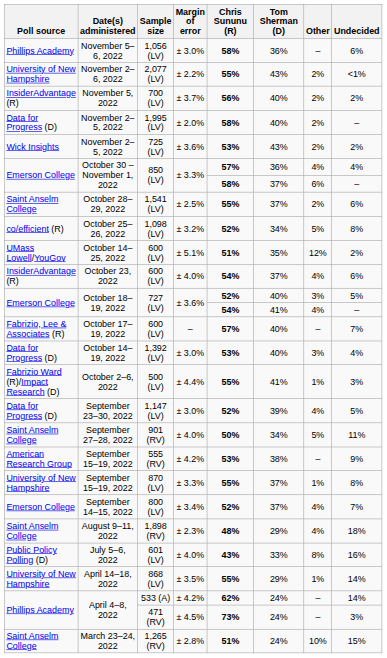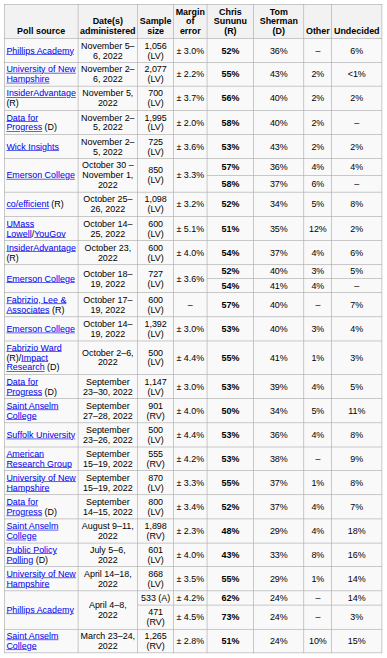 <table class="wikitable" style="font-size:90%;text-align:center;">
 <tr valign=bottom>
 <th>Poll source</th>
 <th>Date(s)<br>administered</th>
 <th>Sample<br>size</th>
 <th>Margin<br>of error</th>
 <th style="width:100px;">Chris<br>Sununu (R)</th>
 <th style="width:100px;">Tom<br>Sherman (D)</th>
 <th>Other</th>
 <th>Undecided</th>
 </tr>
 <tr>
 <td style="text-align:left;"><a href='#'>Phillips Academy</a></td>
 <td>November 5–6, 2022</td>
 <td>1,056 (LV)</td>
 <td>± 3.0%</td>
-<td><strong>58%</strong></td>
+<td><strong>52%</strong></td>
 <td>36%</td>
 <td>–</td>
 <td>6%</td>
 </tr>
 <tr>
 <td style="text-align:left;"><a href='#'>University of New Hampshire</a></td>
 <td>November 2–6, 2022</td>
 <td>2,077 (LV)</td>
 <td>± 2.2%</td>
 <td><strong>55%</strong></td>
 <td>43%</td>
 <td>2%</td>
 <td><1%</td>
 </tr>
 <tr>
 <td style="text-align:left;"><a href='#'>InsiderAdvantage</a> (R)</td>
 <td>November 5, 2022</td>
 <td>700 (LV)</td>
 <td>± 3.7%</td>
 <td><strong>56%</strong></td>
 <td>40%</td>
 <td>2%</td>
 <td>2%</td>
 </tr>
 <tr>
 <td style="text-align:left;"><a href='#'>Data for Progress</a> (D)</td>
 <td>November 2–5, 2022</td>
 <td>1,995 (LV)</td>
 <td>± 2.0%</td>
 <td><strong>58%</strong></td>
 <td>40%</td>
 <td>2%</td>
 <td>–</td>
 </tr>
 <tr>
 <td style="text-align:left;"><a href='#'>Wick Insights</a></td>
 <td>November 2–5, 2022</td>
 <td>725 (LV)</td>
 <td>± 3.6%</td>
 <td><strong>53%</strong></td>
 <td>43%</td>
 <td>2%</td>
 <td>2%</td>
 </tr>
 <tr>
 <td style="text-align:left;" rowspan="2"><a href='#'>Emerson College</a></td>
 <td rowspan="2">October 30 – November 1, 2022</td>
 <td rowspan="2">850 (LV)</td>
 <td rowspan="2">± 3.3%</td>
 <td><strong>57%</strong></td>
 <td>36%</td>
 <td>4%</td>
 <td>4%</td>
 </tr>
 <tr>
 <td><strong>58%</strong></td>
 <td>37%</td>
 <td>6%</td>
 <td>–</td>
 </tr>
 <tr>
-<td style="text-align:left;"><a href='#'>Saint Anselm College</a></td>
-<td>October 28–29, 2022</td>
-<td>1,541 (LV)</td>
-<td>± 2.5%</td>
-<td><strong>55%</strong></td>
-<td>37%</td>
-<td>2%</td>
-<td>6%</td>
-</tr>
-<tr>
 <td style="text-align:left;"><a href='#'>co/efficient</a> (R)</td>
 <td>October 25–26, 2022</td>
 <td>1,098 (LV)</td>
 <td>± 3.2%</td>
 <td><strong>52%</strong></td>
 <td>34%</td>
 <td>5%</td>
 <td>8%</td>
 </tr>
 <tr>
 <td style="text-align:left;"><a href='#'>UMass Lowell</a>/<a href='#'>YouGov</a></td>
 <td>October 14–25, 2022</td>
 <td>600 (LV)</td>
 <td>± 5.1%</td>
 <td><strong>51%</strong></td>
 <td>35%</td>
 <td>12%</td>
 <td>2%</td>
 </tr>
 <tr>
 <td style="text-align:left;"><a href='#'>InsiderAdvantage</a> (R)</td>
 <td>October 23, 2022</td>
 <td>600 (LV)</td>
 <td>± 4.0%</td>
 <td><strong>54%</strong></td>
 <td>37%</td>
 <td>4%</td>
 <td>6%</td>
 </tr>
 <tr>
 <td style="text-align:left;" rowspan="2"><a href='#'>Emerson College</a></td>
 <td rowspan="2">October 18–19, 2022</td>
 <td rowspan="2">727 (LV)</td>
 <td rowspan="2">± 3.6%</td>
 <td><strong>52%</strong></td>
 <td>40%</td>
 <td>3%</td>
 <td>5%</td>
 </tr>
 <tr>
 <td><strong>54%</strong></td>
 <td>41%</td>
 <td>4%</td>
 <td>–</td>
 </tr>
 <tr>
 <td style="text-align:left;"><a href='#'>Fabrizio, Lee & Associates</a> (R)</td>
 <td>October 17–19, 2022</td>
 <td>600 (LV)</td>
 <td>–</td>
 <td><strong>57%</strong></td>
 <td>40%</td>
 <td>–</td>
 <td>7%</td>
 </tr>
 <tr>
-<td style="text-align:left;"><a href='#'>Data for Progress</a> (D)</td>
+<td style="text-align:left;"><a href='#'>Emerson College</a></td>
 <td>October 14–19, 2022</td>
 <td>1,392 (LV)</td>
 <td>± 3.0%</td>
 <td><strong>53%</strong></td>
 <td>40%</td>
 <td>3%</td>
 <td>4%</td>
 </tr>
 <tr>
 <td style="text-align:left;"><a href='#'>Fabrizio Ward</a> (R)/<a href='#'>Impact Research</a> (D)</td>
 <td>October 2–6, 2022</td>
 <td>500 (LV)</td>
 <td>± 4.4%</td>
 <td><strong>55%</strong></td>
 <td>41%</td>
 <td>1%</td>
 <td>3%</td>
 </tr>
 <tr>
 <td style="text-align:left;"><a href='#'>Data for Progress</a> (D)</td>
 <td>September 23–30, 2022</td>
 <td>1,147 (LV)</td>
 <td>± 3.0%</td>
-<td><strong>52%</strong></td>
+<td><strong>53%</strong></td>
 <td>39%</td>
 <td>4%</td>
 <td>5%</td>
 </tr>
 <tr>
 <td style="text-align:left;"><a href='#'>Saint Anselm College</a></td>
 <td>September 27–28, 2022</td>
 <td>901 (RV)</td>
 <td>± 4.0%</td>
 <td><strong>50%</strong></td>
 <td>34%</td>
 <td>5%</td>
 <td>11%</td>
+</tr>
+<tr>
+<td style="text-align:left;"><a href='#'>Suffolk University</a></td>
+<td>September 23–26, 2022</td>
+<td>500 (LV)</td>
+<td>± 4.4%</td>
+<td><strong>53%</strong></td>
+<td>36%</td>
+<td>4%</td>
+<td>8%</td>
 </tr>
 <tr>
 <td style="text-align:left;"><a href='#'>American Research Group</a></td>
 <td>September 15–19, 2022</td>
 <td>555 (RV)</td>
 <td>± 4.2%</td>
 <td><strong>53%</strong></td>
 <td>38%</td>
 <td>–</td>
 <td>9%</td>
 </tr>
 <tr>
 <td style="text-align:left;"><a href='#'>University of New Hampshire</a></td>
 <td>September 15–19, 2022</td>
 <td>870 (LV)</td>
 <td>± 3.3%</td>
 <td><strong>55%</strong></td>
 <td>37%</td>
 <td>1%</td>
 <td>8%</td>
 </tr>
 <tr>
-<td style="text-align:left;"><a href='#'>Emerson College</a></td>
+<td style="text-align:left;"><a href='#'>Data for Progress</a> (D)</td>
 <td>September 14–15, 2022</td>
 <td>800 (LV)</td>
 <td>± 3.4%</td>
 <td><strong>52%</strong></td>
 <td>37%</td>
 <td>4%</td>
 <td>7%</td>
 </tr>
 <tr>
 <td style="text-align:left;"><a href='#'>Saint Anselm College</a></td>
 <td>August 9–11, 2022</td>
 <td>1,898 (RV)</td>
 <td>± 2.3%</td>
 <td><strong>48%</strong></td>
 <td>29%</td>
 <td>4%</td>
 <td>18%</td>
 </tr>
 <tr>
 <td style="text-align:left;"><a href='#'>Public Policy Polling</a> (D)</td>
 <td>July 5–6, 2022</td>
 <td>601 (LV)</td>
 <td>± 4.0%</td>
 <td><strong>43%</strong></td>
 <td>33%</td>
 <td>8%</td>
 <td>16%</td>
 </tr>
 <tr>
 <td style="text-align:left;"><a href='#'>University of New Hampshire</a></td>
 <td>April 14–18, 2022</td>
 <td>868 (LV)</td>
 <td>± 3.5%</td>
 <td><strong>55%</strong></td>
 <td>29%</td>
 <td>1%</td>
 <td>14%</td>
 </tr>
 <tr>
 <td style="text-align:left;" rowspan="2"><a href='#'>Phillips Academy</a></td>
 <td rowspan="2">April 4–8, 2022</td>
 <td>533 (A)</td>
 <td>± 4.2%</td>
 <td><strong>62%</strong></td>
 <td>24%</td>
 <td>–</td>
 <td>14%</td>
 </tr>
 <tr>
 <td>471 (RV)</td>
 <td>± 4.5%</td>
 <td><strong>73%</strong></td>
 <td>24%</td>
 <td>–</td>
 <td>3%</td>
 </tr>
 <tr>
 <td style="text-align:left;"><a href='#'>Saint Anselm College</a></td>
 <td>March 23–24, 2022</td>
 <td>1,265 (RV)</td>
 <td>± 2.8%</td>
 <td><strong>51%</strong></td>
 <td>24%</td>
 <td>10%</td>
 <td>15%</td>
 </tr>
 </table>
